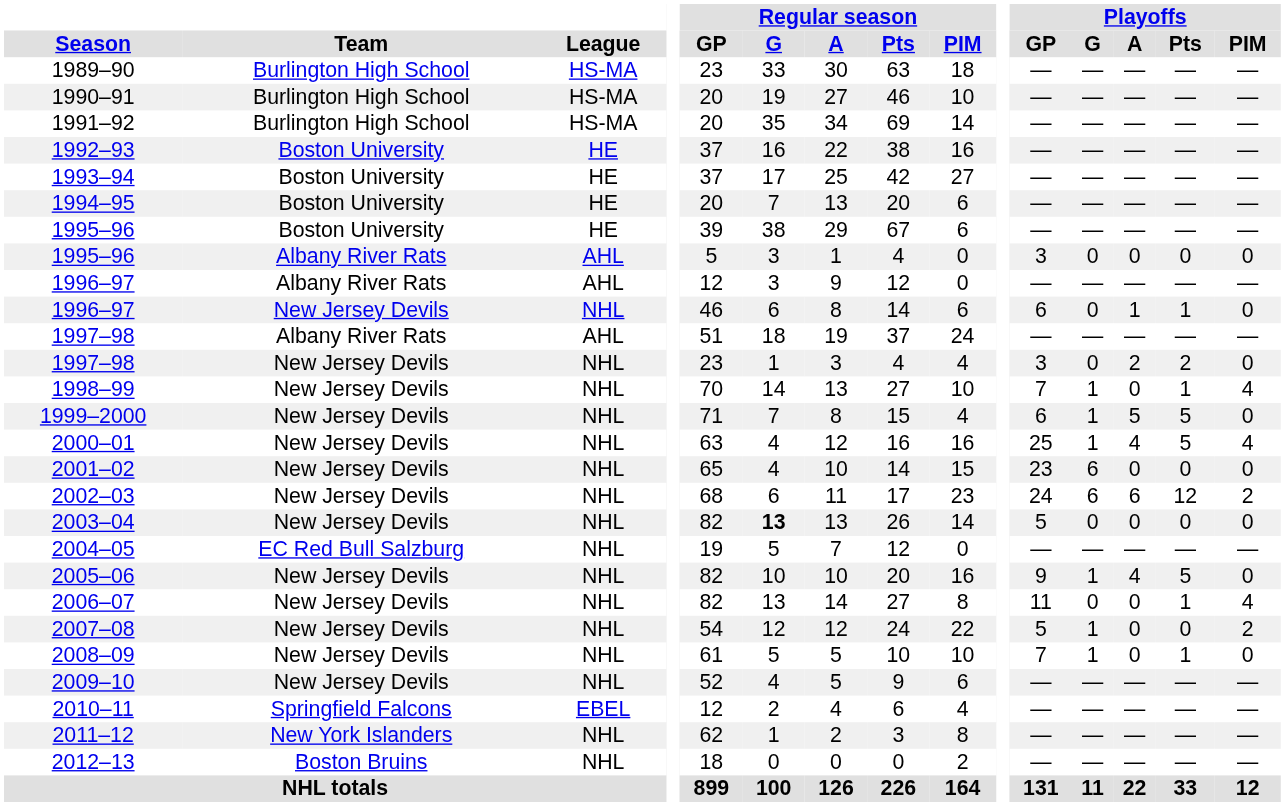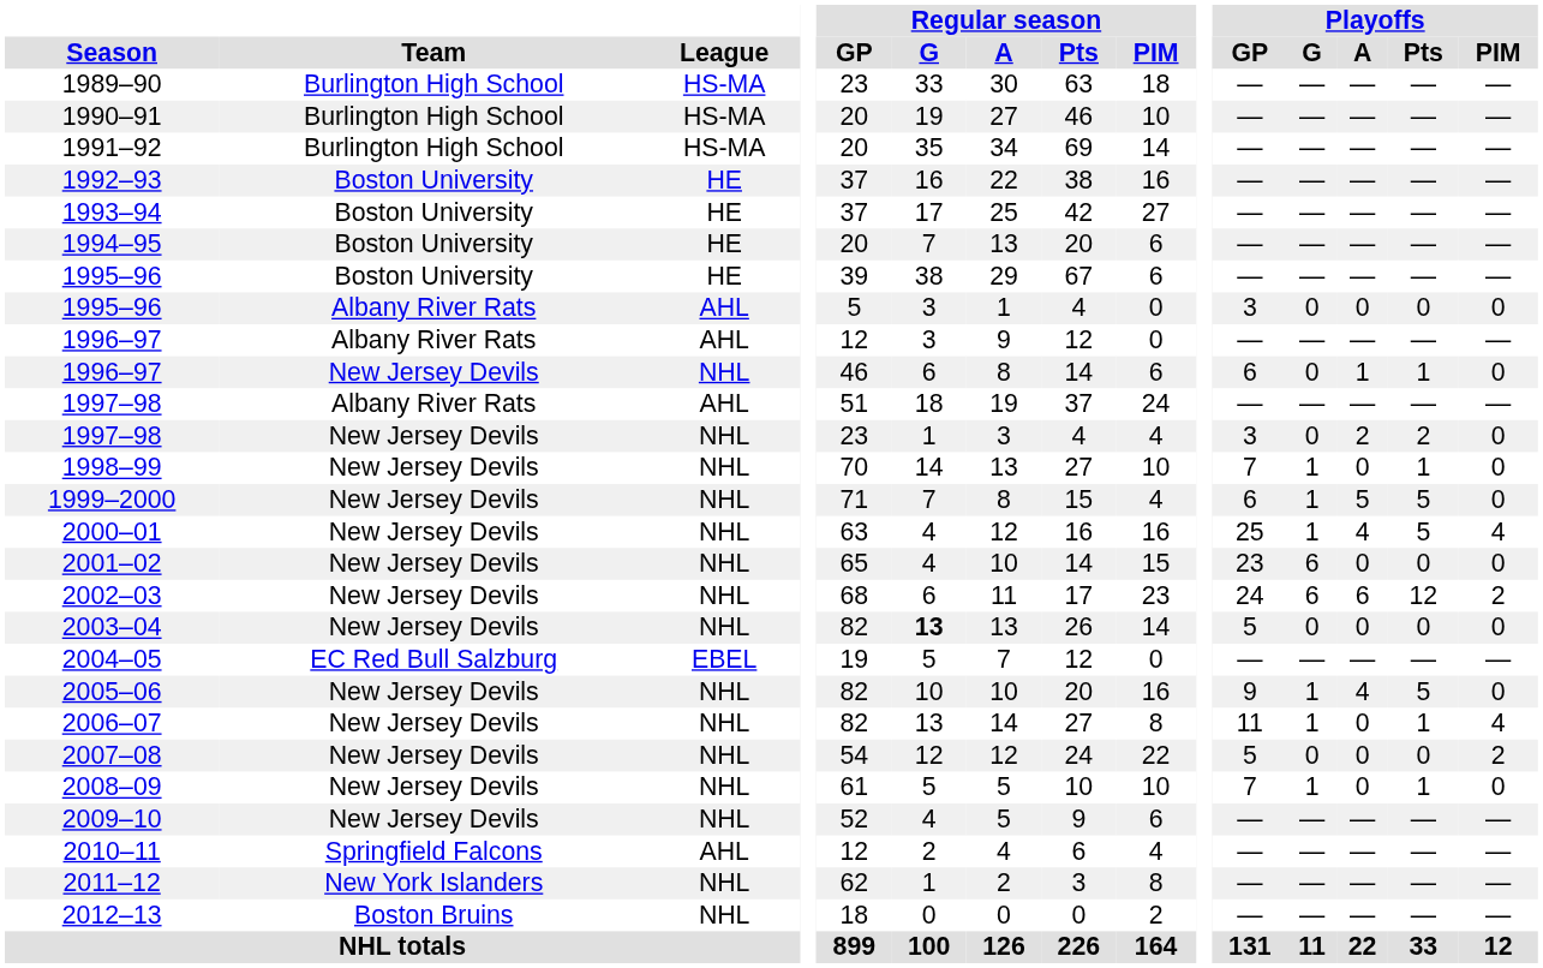 <table border="0" cellpadding="1" cellspacing="0" style="text-align:center; width:60em;">
 <tr style="background:#e0e0e0;">
 <th colspan="3"  bgcolor="#ffffff"> </th>
 <th rowspan="99" bgcolor="#ffffff"> </th>
 <th colspan="5"><a href='#'>Regular season</a></th>
 <th rowspan="99" bgcolor="#ffffff"> </th>
 <th colspan="5"><a href='#'>Playoffs</a></th>
 </tr>
 <tr style="background:#e0e0e0;">
 <th><a href='#'>Season</a></th>
 <th>Team</th>
 <th>League</th>
 <th>GP</th>
 <th><a href='#'>G</a></th>
 <th><a href='#'>A</a></th>
 <th><a href='#'>Pts</a></th>
 <th><a href='#'>PIM</a></th>
 <th>GP</th>
 <th>G</th>
 <th>A</th>
 <th>Pts</th>
 <th>PIM</th>
 </tr>
 <tr>
 <td>1989–90</td>
 <td><a href='#'>Burlington High School</a></td>
 <td><a href='#'>HS-MA</a></td>
 <td>23</td>
 <td>33</td>
 <td>30</td>
 <td>63</td>
 <td>18</td>
 <td>—</td>
 <td>—</td>
 <td>—</td>
 <td>—</td>
 <td>—</td>
 </tr>
 <tr style="background:#f0f0f0;">
 <td>1990–91</td>
 <td>Burlington High School</td>
 <td>HS-MA</td>
 <td>20</td>
 <td>19</td>
 <td>27</td>
 <td>46</td>
 <td>10</td>
 <td>—</td>
 <td>—</td>
 <td>—</td>
 <td>—</td>
 <td>—</td>
 </tr>
 <tr>
 <td>1991–92</td>
 <td>Burlington High School</td>
 <td>HS-MA</td>
 <td>20</td>
 <td>35</td>
 <td>34</td>
 <td>69</td>
 <td>14</td>
 <td>—</td>
 <td>—</td>
 <td>—</td>
 <td>—</td>
 <td>—</td>
 </tr>
 <tr style="background:#f0f0f0;">
 <td><a href='#'>1992–93</a></td>
 <td><a href='#'>Boston University</a></td>
 <td><a href='#'>HE</a></td>
 <td>37</td>
 <td>16</td>
 <td>22</td>
 <td>38</td>
 <td>16</td>
 <td>—</td>
 <td>—</td>
 <td>—</td>
 <td>—</td>
 <td>—</td>
 </tr>
 <tr>
 <td><a href='#'>1993–94</a></td>
 <td>Boston University</td>
 <td>HE</td>
 <td>37</td>
 <td>17</td>
 <td>25</td>
 <td>42</td>
 <td>27</td>
 <td>—</td>
 <td>—</td>
 <td>—</td>
 <td>—</td>
 <td>—</td>
 </tr>
 <tr style="background:#f0f0f0;">
 <td><a href='#'>1994–95</a></td>
 <td>Boston University</td>
 <td>HE</td>
 <td>20</td>
 <td>7</td>
 <td>13</td>
 <td>20</td>
 <td>6</td>
 <td>—</td>
 <td>—</td>
 <td>—</td>
 <td>—</td>
 <td>—</td>
 </tr>
 <tr>
 <td><a href='#'>1995–96</a></td>
 <td>Boston University</td>
 <td>HE</td>
 <td>39</td>
 <td>38</td>
 <td>29</td>
 <td>67</td>
 <td>6</td>
 <td>—</td>
 <td>—</td>
 <td>—</td>
 <td>—</td>
 <td>—</td>
 </tr>
 <tr style="background:#f0f0f0;">
 <td><a href='#'>1995–96</a></td>
 <td><a href='#'>Albany River Rats</a></td>
 <td><a href='#'>AHL</a></td>
 <td>5</td>
 <td>3</td>
 <td>1</td>
 <td>4</td>
 <td>0</td>
 <td>3</td>
 <td>0</td>
 <td>0</td>
 <td>0</td>
 <td>0</td>
 </tr>
 <tr>
 <td><a href='#'>1996–97</a></td>
 <td>Albany River Rats</td>
 <td>AHL</td>
 <td>12</td>
 <td>3</td>
 <td>9</td>
 <td>12</td>
 <td>0</td>
 <td>—</td>
 <td>—</td>
 <td>—</td>
 <td>—</td>
 <td>—</td>
 </tr>
 <tr style="background:#f0f0f0;">
 <td><a href='#'>1996–97</a></td>
 <td><a href='#'>New Jersey Devils</a></td>
 <td><a href='#'>NHL</a></td>
 <td>46</td>
 <td>6</td>
 <td>8</td>
 <td>14</td>
 <td>6</td>
 <td>6</td>
 <td>0</td>
 <td>1</td>
 <td>1</td>
 <td>0</td>
 </tr>
 <tr>
 <td><a href='#'>1997–98</a></td>
 <td>Albany River Rats</td>
 <td>AHL</td>
 <td>51</td>
 <td>18</td>
 <td>19</td>
 <td>37</td>
 <td>24</td>
 <td>—</td>
 <td>—</td>
 <td>—</td>
 <td>—</td>
 <td>—</td>
 </tr>
 <tr style="background:#f0f0f0;">
 <td><a href='#'>1997–98</a></td>
 <td>New Jersey Devils</td>
 <td>NHL</td>
 <td>23</td>
 <td>1</td>
 <td>3</td>
 <td>4</td>
 <td>4</td>
 <td>3</td>
 <td>0</td>
 <td>2</td>
 <td>2</td>
 <td>0</td>
 </tr>
 <tr>
 <td><a href='#'>1998–99</a></td>
 <td>New Jersey Devils</td>
 <td>NHL</td>
 <td>70</td>
 <td>14</td>
 <td>13</td>
 <td>27</td>
 <td>10</td>
 <td>7</td>
 <td>1</td>
 <td>0</td>
 <td>1</td>
-<td>4</td>
+<td>0</td>
 </tr>
 <tr style="background:#f0f0f0;">
 <td><a href='#'>1999–2000</a></td>
 <td>New Jersey Devils</td>
 <td>NHL</td>
 <td>71</td>
 <td>7</td>
 <td>8</td>
 <td>15</td>
 <td>4</td>
 <td>6</td>
 <td>1</td>
 <td>5</td>
 <td>5</td>
 <td>0</td>
 </tr>
 <tr>
 <td><a href='#'>2000–01</a></td>
 <td>New Jersey Devils</td>
 <td>NHL</td>
 <td>63</td>
 <td>4</td>
 <td>12</td>
 <td>16</td>
 <td>16</td>
 <td>25</td>
 <td>1</td>
 <td>4</td>
 <td>5</td>
 <td>4</td>
 </tr>
 <tr style="background:#f0f0f0;">
 <td><a href='#'>2001–02</a></td>
 <td>New Jersey Devils</td>
 <td>NHL</td>
 <td>65</td>
 <td>4</td>
 <td>10</td>
 <td>14</td>
 <td>15</td>
 <td>23</td>
 <td>6</td>
 <td>0</td>
 <td>0</td>
 <td>0</td>
 </tr>
 <tr>
 <td><a href='#'>2002–03</a></td>
 <td>New Jersey Devils</td>
 <td>NHL</td>
 <td>68</td>
 <td>6</td>
 <td>11</td>
 <td>17</td>
 <td>23</td>
 <td>24</td>
 <td>6</td>
 <td>6</td>
 <td>12</td>
 <td>2</td>
 </tr>
 <tr style="background:#f0f0f0;">
 <td><a href='#'>2003–04</a></td>
 <td>New Jersey Devils</td>
 <td>NHL</td>
 <td>82</td>
 <td><strong>13</strong></td>
 <td>13</td>
 <td>26</td>
 <td>14</td>
 <td>5</td>
 <td>0</td>
 <td>0</td>
 <td>0</td>
 <td>0</td>
 </tr>
 <tr>
 <td><a href='#'>2004–05</a></td>
 <td><a href='#'>EC Red Bull Salzburg</a></td>
-<td>NHL</td>
+<td><a href='#'>EBEL</a></td>
 <td>19</td>
 <td>5</td>
 <td>7</td>
 <td>12</td>
 <td>0</td>
 <td>—</td>
 <td>—</td>
 <td>—</td>
 <td>—</td>
 <td>—</td>
 </tr>
 <tr style="background:#f0f0f0;">
 <td><a href='#'>2005–06</a></td>
 <td>New Jersey Devils</td>
 <td>NHL</td>
 <td>82</td>
 <td>10</td>
 <td>10</td>
 <td>20</td>
 <td>16</td>
 <td>9</td>
 <td>1</td>
 <td>4</td>
 <td>5</td>
 <td>0</td>
 </tr>
 <tr>
 <td><a href='#'>2006–07</a></td>
 <td>New Jersey Devils</td>
 <td>NHL</td>
 <td>82</td>
 <td>13</td>
 <td>14</td>
 <td>27</td>
 <td>8</td>
 <td>11</td>
-<td>0</td>
+<td>1</td>
 <td>0</td>
 <td>1</td>
 <td>4</td>
 </tr>
 <tr style="background:#f0f0f0;">
 <td><a href='#'>2007–08</a></td>
 <td>New Jersey Devils</td>
 <td>NHL</td>
 <td>54</td>
 <td>12</td>
 <td>12</td>
 <td>24</td>
 <td>22</td>
 <td>5</td>
-<td>1</td>
+<td>0</td>
 <td>0</td>
 <td>0</td>
 <td>2</td>
 </tr>
 <tr>
 <td><a href='#'>2008–09</a></td>
 <td>New Jersey Devils</td>
 <td>NHL</td>
 <td>61</td>
 <td>5</td>
 <td>5</td>
 <td>10</td>
 <td>10</td>
 <td>7</td>
 <td>1</td>
 <td>0</td>
 <td>1</td>
 <td>0</td>
 </tr>
 <tr style="background:#f0f0f0;">
 <td><a href='#'>2009–10</a></td>
 <td>New Jersey Devils</td>
 <td>NHL</td>
 <td>52</td>
 <td>4</td>
 <td>5</td>
 <td>9</td>
 <td>6</td>
 <td>—</td>
 <td>—</td>
 <td>—</td>
 <td>—</td>
 <td>—</td>
 </tr>
 <tr>
 <td><a href='#'>2010–11</a></td>
 <td><a href='#'>Springfield Falcons</a></td>
-<td><a href='#'>EBEL</a></td>
+<td>AHL</td>
 <td>12</td>
 <td>2</td>
 <td>4</td>
 <td>6</td>
 <td>4</td>
 <td>—</td>
 <td>—</td>
 <td>—</td>
 <td>—</td>
 <td>—</td>
 </tr>
 <tr style="background:#f0f0f0;">
 <td><a href='#'>2011–12</a></td>
 <td><a href='#'>New York Islanders</a></td>
 <td>NHL</td>
 <td>62</td>
 <td>1</td>
 <td>2</td>
 <td>3</td>
 <td>8</td>
 <td>—</td>
 <td>—</td>
 <td>—</td>
 <td>—</td>
 <td>—</td>
 </tr>
 <tr>
 <td><a href='#'>2012–13</a></td>
 <td><a href='#'>Boston Bruins</a></td>
 <td>NHL</td>
 <td>18</td>
 <td>0</td>
 <td>0</td>
 <td>0</td>
 <td>2</td>
 <td>—</td>
 <td>—</td>
 <td>—</td>
 <td>—</td>
 <td>—</td>
 </tr>
 <tr bgcolor="#e0e0e0">
 <th colspan="3">NHL totals</th>
 <th>899</th>
 <th>100</th>
 <th>126</th>
 <th>226</th>
 <th>164</th>
 <th>131</th>
 <th>11</th>
 <th>22</th>
 <th>33</th>
 <th>12</th>
 </tr>
 </table>
